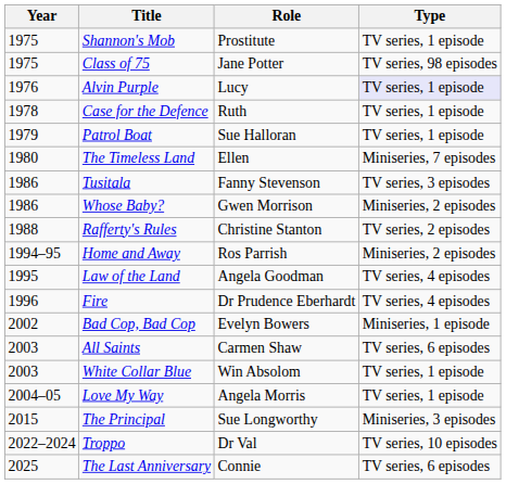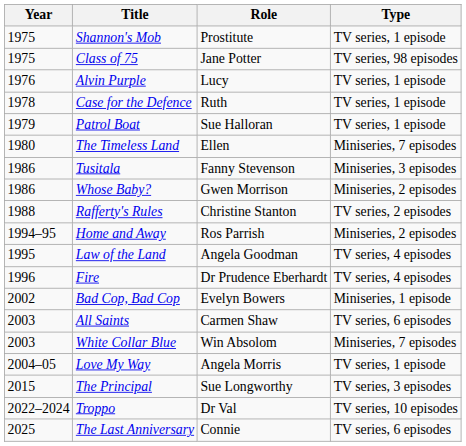 <table class="wikitable">
 <tr>
 <th>Year</th>
 <th>Title</th>
 <th>Role</th>
 <th>Type</th>
 </tr>
 <tr>
 <td>1975</td>
 <td><em><a href='#'>Shannon's Mob</a></em></td>
 <td>Prostitute</td>
 <td>TV series, 1 episode</td>
 </tr>
 <tr>
 <td>1975</td>
 <td><em><a href='#'>Class of 75</a></em></td>
 <td>Jane Potter</td>
 <td>TV series, 98 episodes</td>
 </tr>
 <tr>
 <td>1976</td>
 <td><em><a href='#'>Alvin Purple</a></em></td>
 <td>Lucy</td>
-<td style="background: lavender;">TV series, 1 episode</td>
+<td>TV series, 1 episode</td>
 </tr>
 <tr>
 <td>1978</td>
 <td><em><a href='#'>Case for the Defence</a></em></td>
 <td>Ruth</td>
 <td>TV series, 1 episode</td>
 </tr>
 <tr>
 <td>1979</td>
 <td><em><a href='#'>Patrol Boat</a></em></td>
 <td>Sue Halloran</td>
 <td>TV series, 1 episode</td>
 </tr>
 <tr>
 <td>1980</td>
 <td><em><a href='#'>The Timeless Land</a></em></td>
 <td>Ellen</td>
 <td>Miniseries, 7 episodes</td>
 </tr>
 <tr>
 <td>1986</td>
 <td><em><a href='#'>Tusitala</a></em></td>
 <td>Fanny Stevenson</td>
-<td>TV series, 3 episodes</td>
+<td>Miniseries, 3 episodes</td>
 </tr>
 <tr>
 <td>1986</td>
 <td><em><a href='#'>Whose Baby?</a></em></td>
 <td>Gwen Morrison</td>
 <td>Miniseries, 2 episodes</td>
 </tr>
 <tr>
 <td>1988</td>
 <td><em><a href='#'>Rafferty's Rules</a></em></td>
 <td>Christine Stanton</td>
 <td>TV series, 2 episodes</td>
 </tr>
 <tr>
 <td>1994–95</td>
 <td><em><a href='#'>Home and Away</a></em></td>
 <td>Ros Parrish</td>
 <td>Miniseries, 2 episodes</td>
 </tr>
 <tr>
 <td>1995</td>
 <td><em><a href='#'>Law of the Land</a></em></td>
 <td>Angela Goodman</td>
 <td>TV series, 4 episodes</td>
 </tr>
 <tr>
 <td>1996</td>
 <td><em><a href='#'>Fire</a></em></td>
 <td>Dr Prudence Eberhardt</td>
 <td>TV series, 4 episodes</td>
 </tr>
 <tr>
 <td>2002</td>
 <td><em><a href='#'>Bad Cop, Bad Cop</a></em></td>
 <td>Evelyn Bowers</td>
 <td>Miniseries, 1 episode</td>
 </tr>
 <tr>
 <td>2003</td>
 <td><em><a href='#'>All Saints</a></em></td>
 <td>Carmen Shaw</td>
 <td>TV series, 6 episodes</td>
 </tr>
 <tr>
 <td>2003</td>
 <td><em><a href='#'>White Collar Blue</a></em></td>
 <td>Win Absolom</td>
-<td>TV series, 1 episode</td>
+<td>Miniseries, 7 episodes</td>
 </tr>
 <tr>
 <td>2004–05</td>
 <td><em><a href='#'>Love My Way</a></em></td>
 <td>Angela Morris</td>
 <td>TV series, 1 episode</td>
 </tr>
 <tr>
 <td>2015</td>
 <td><em><a href='#'>The Principal</a></em></td>
 <td>Sue Longworthy</td>
-<td>Miniseries, 3 episodes</td>
+<td>TV series, 3 episodes</td>
 </tr>
 <tr>
 <td>2022–2024</td>
 <td><em><a href='#'>Troppo</a></em></td>
 <td>Dr Val</td>
 <td>TV series, 10 episodes</td>
 </tr>
 <tr>
 <td>2025</td>
 <td><em><a href='#'>The Last Anniversary</a></em></td>
 <td>Connie</td>
 <td>TV series, 6 episodes</td>
 </tr>
 </table>
